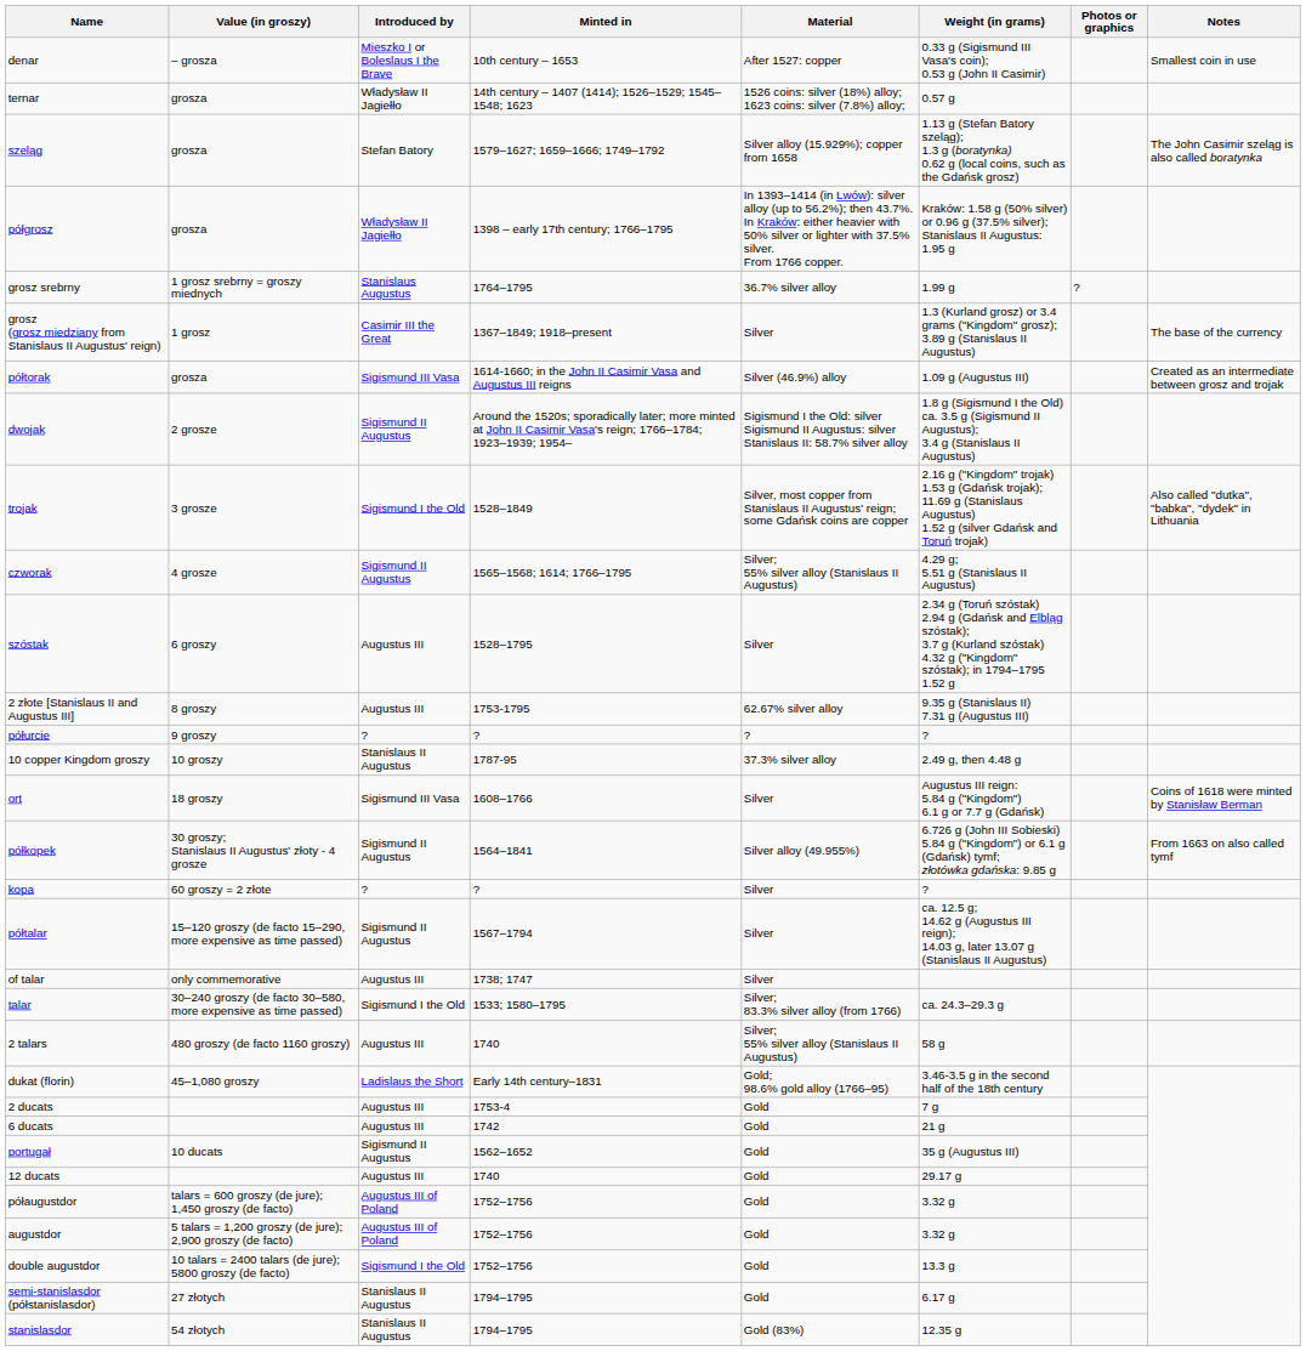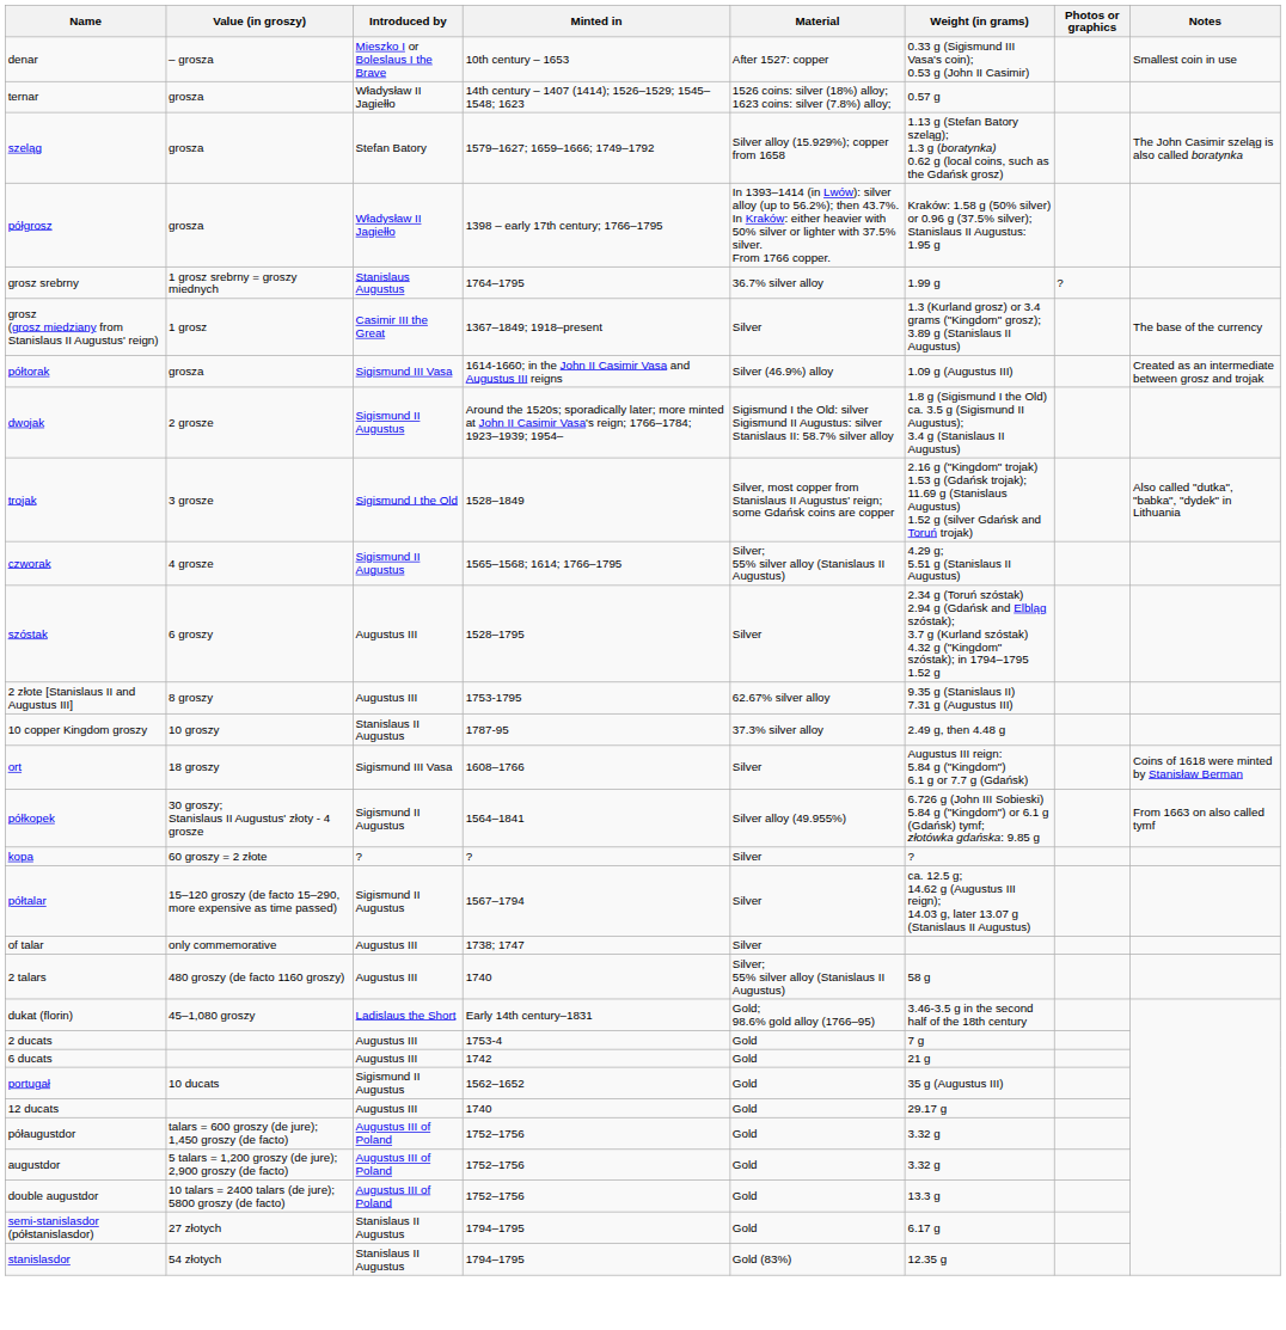 <table class="wikitable sortable" style="font-size: 90%;">
 <tr>
 <th>Name</th>
 <th>Value (in groszy)</th>
 <th>Introduced by</th>
 <th>Minted in</th>
 <th>Material</th>
 <th>Weight (in grams)</th>
 <th>Photos or graphics</th>
 <th>Notes</th>
 </tr>
 <tr>
 <td>denar</td>
 <td>– grosza</td>
 <td><a href='#'>Mieszko I</a> or <a href='#'>Boleslaus I the Brave</a></td>
 <td>10th century – 1653</td>
 <td>After 1527: copper</td>
 <td>0.33 g (Sigismund III Vasa's coin);<br>0.53 g (John II Casimir)</td>
 <td></td>
 <td>Smallest coin in use</td>
 </tr>
 <tr>
 <td>ternar</td>
 <td> grosza</td>
 <td>Władysław II Jagiełło</td>
 <td>14th century – 1407 (1414); 1526–1529; 1545–1548; 1623</td>
 <td>1526 coins: silver (18%) alloy;<br>1623 coins: silver (7.8%) alloy;</td>
 <td>0.57 g</td>
 <td></td>
 <td></td>
 </tr>
 <tr>
 <td><a href='#'>szeląg</a></td>
 <td> grosza</td>
 <td>Stefan Batory</td>
 <td>1579–1627; 1659–1666; 1749–1792</td>
 <td>Silver alloy (15.929%); copper from 1658</td>
 <td>1.13 g (Stefan Batory szeląg);<br>1.3 g (<em>boratynka)</em><br>0.62 g (local coins, such as the Gdańsk grosz)</td>
 <td></td>
 <td>The John Casimir szeląg is also called <em>boratynka</em></td>
 </tr>
 <tr>
 <td><a href='#'>półgrosz</a></td>
 <td> grosza</td>
 <td><a href='#'>Władysław II Jagiełło</a></td>
 <td>1398 – early 17th century; 1766–1795</td>
 <td>In 1393–1414 (in <a href='#'>Lwów</a>): silver alloy (up to 56.2%); then 43.7%.<br>In <a href='#'>Kraków</a>: either heavier with 50% silver or lighter with 37.5% silver.<br>From 1766 copper.</td>
 <td>Kraków: 1.58 g (50% silver) or 0.96 g (37.5% silver);<br>Stanislaus II Augustus: 1.95 g</td>
 <td> </td>
 <td></td>
 </tr>
 <tr>
 <td>grosz srebrny</td>
 <td>1 grosz srebrny =  groszy miednych</td>
 <td><a href='#'>Stanislaus Augustus</a></td>
 <td>1764–1795</td>
 <td>36.7% silver alloy</td>
 <td>1.99 g</td>
 <td>?</td>
 <td></td>
 </tr>
 <tr>
 <td>grosz<br>(<a href='#'>grosz miedziany</a> from Stanislaus II Augustus' reign)</td>
 <td>1 grosz</td>
 <td><a href='#'>Casimir III the Great</a></td>
 <td>1367–1849; 1918–present</td>
 <td>Silver</td>
 <td>1.3 (Kurland grosz) or 3.4 grams ("Kingdom" grosz);<br>3.89 g (Stanislaus II Augustus)</td>
 <td>   </td>
 <td>The base of the currency</td>
 </tr>
 <tr>
 <td><a href='#'>półtorak</a></td>
 <td> grosza</td>
 <td><a href='#'>Sigismund III Vasa</a></td>
 <td>1614-1660; in the <a href='#'>John II Casimir Vasa</a> and <a href='#'>Augustus III</a> reigns</td>
 <td>Silver (46.9%) alloy</td>
 <td>1.09 g (Augustus III)</td>
 <td></td>
 <td>Created as an intermediate between grosz and trojak</td>
 </tr>
 <tr>
 <td><a href='#'>dwojak</a></td>
 <td>2 grosze</td>
 <td><a href='#'>Sigismund II Augustus</a></td>
 <td>Around the 1520s; sporadically later; more minted at <a href='#'>John II Casimir Vasa</a>'s reign; 1766–1784; 1923–1939; 1954–</td>
 <td>Sigismund I the Old: silver<br>Sigismund II Augustus: silver<br>Stanislaus II: 58.7% silver alloy</td>
 <td>1.8 g (Sigismund I the Old)<br>ca. 3.5 g (Sigismund II Augustus);<br>3.4 g (Stanislaus II Augustus)</td>
 <td></td>
 <td></td>
 </tr>
 <tr>
 <td><a href='#'>trojak</a></td>
 <td>3 grosze</td>
 <td><a href='#'>Sigismund I the Old</a></td>
 <td>1528–1849</td>
 <td>Silver, most copper from Stanislaus II Augustus' reign;<br>some Gdańsk coins are copper</td>
 <td>2.16 g ("Kingdom" trojak)<br>1.53 g (Gdańsk trojak); 11.69 g (Stanislaus Augustus)<br>1.52 g (silver Gdańsk and <a href='#'>Toruń</a> trojak)</td>
 <td></td>
 <td>Also called "dutka", "babka", "dydek" in Lithuania</td>
 </tr>
 <tr>
 <td><a href='#'>czworak</a></td>
 <td>4 grosze</td>
 <td><a href='#'>Sigismund II Augustus</a></td>
 <td>1565–1568; 1614; 1766–1795</td>
 <td>Silver;<br>55% silver alloy (Stanislaus II Augustus)</td>
 <td>4.29 g;<br>5.51 g (Stanislaus II Augustus)</td>
 <td></td>
 <td></td>
 </tr>
 <tr>
 <td><a href='#'>szóstak</a></td>
 <td>6 groszy</td>
 <td>Augustus III</td>
 <td>1528–1795</td>
 <td>Silver</td>
 <td>2.34 g (Toruń szóstak)<br>2.94 g (Gdańsk and <a href='#'>Elbląg</a> szóstak);<br>3.7 g (Kurland szóstak)<br>4.32 g ("Kingdom" szóstak); in 1794–1795 1.52 g</td>
 <td></td>
 <td></td>
 </tr>
 <tr>
 <td>2 złote [Stanislaus II and Augustus III]</td>
 <td>8 groszy</td>
 <td>Augustus III</td>
 <td>1753-1795</td>
 <td>62.67% silver alloy</td>
 <td>9.35 g (Stanislaus II)<br>7.31 g (Augustus III)</td>
 <td></td>
 <td></td>
 </tr>
 <tr>
-<td><a href='#'>półurcie</a></td>
-<td>9 groszy</td>
-<td>?</td>
-<td>?</td>
-<td>?</td>
-<td>?</td>
-<td></td>
-<td></td>
-</tr>
-<tr>
 <td>10 copper Kingdom groszy</td>
 <td>10 groszy</td>
 <td>Stanislaus II Augustus</td>
 <td>1787-95</td>
 <td>37.3% silver alloy</td>
 <td>2.49 g, then 4.48 g</td>
 <td></td>
 <td></td>
 </tr>
 <tr>
 <td><a href='#'>ort</a></td>
 <td>18 groszy</td>
 <td>Sigismund III Vasa</td>
 <td>1608–1766</td>
 <td>Silver</td>
 <td>Augustus III reign:<br>5.84 g ("Kingdom")<br>6.1 g or 7.7 g (Gdańsk)</td>
 <td> </td>
 <td>Coins of 1618 were minted by <a href='#'>Stanisław Berman</a></td>
 </tr>
 <tr>
 <td><a href='#'>półkopek</a></td>
 <td>30 groszy;<br>Stanislaus II Augustus' złoty - 4 grosze</td>
 <td>Sigismund II Augustus</td>
 <td>1564–1841</td>
 <td>Silver alloy (49.955%)</td>
 <td>6.726 g (John III Sobieski)<br>5.84 g ("Kingdom") or 6.1 g (Gdańsk) tymf;<br><em>złotówka gdańska</em>: 9.85 g</td>
 <td></td>
 <td>From 1663 on also called tymf</td>
 </tr>
 <tr>
 <td><a href='#'>kopa</a></td>
 <td>60 groszy = 2 złote</td>
 <td>?</td>
 <td>?</td>
 <td>Silver</td>
 <td>?</td>
 <td></td>
 <td></td>
 </tr>
 <tr>
 <td><a href='#'>półtalar</a></td>
 <td>15–120 groszy (de facto 15–290, more expensive as time passed)</td>
 <td>Sigismund II Augustus</td>
 <td>1567–1794</td>
 <td>Silver</td>
 <td>ca. 12.5 g;<br>14.62 g (Augustus III reign);<br>14.03 g, later 13.07 g (Stanislaus II Augustus)</td>
 <td></td>
 <td></td>
 </tr>
 <tr>
 <td> of talar</td>
 <td>only commemorative</td>
 <td>Augustus III</td>
 <td>1738; 1747</td>
 <td>Silver</td>
 <td></td>
-<td></td>
-<td></td>
-</tr>
-<tr>
-<td><a href='#'>talar</a></td>
-<td>30–240 groszy (de facto 30–580, more expensive as time passed)</td>
-<td>Sigismund I the Old</td>
-<td>1533; 1580–1795</td>
-<td>Silver;<br>83.3% silver alloy (from 1766)</td>
-<td>ca. 24.3–29.3 g</td>
 <td></td>
 <td></td>
 </tr>
 <tr>
 <td>2 talars</td>
 <td>480 groszy (de facto 1160 groszy)</td>
 <td>Augustus III</td>
 <td>1740</td>
 <td>Silver;<br>55% silver alloy (Stanislaus II Augustus)</td>
 <td>58 g</td>
 <td></td>
 <td></td>
 </tr>
 <tr>
 <td>dukat (florin)</td>
 <td>45–1,080 groszy</td>
 <td><a href='#'>Ladislaus the Short</a></td>
 <td>Early 14th century–1831</td>
 <td>Gold;<br>98.6% gold alloy (1766–95)</td>
 <td>3.46-3.5 g in the second half of the 18th century</td>
 <td>  </td>
 </tr>
 <tr>
 <td>2 ducats</td>
 <td></td>
 <td>Augustus III</td>
 <td>1753-4</td>
 <td>Gold</td>
 <td>7 g</td>
 <td></td>
 </tr>
 <tr>
 <td>6 ducats</td>
 <td></td>
 <td>Augustus III</td>
 <td>1742</td>
 <td>Gold</td>
 <td>21 g</td>
 <td></td>
 </tr>
 <tr>
 <td><a href='#'>portugał</a></td>
 <td>10 ducats</td>
 <td>Sigismund II Augustus</td>
 <td>1562–1652</td>
 <td>Gold</td>
 <td>35 g (Augustus III)</td>
 <td> </td>
 </tr>
 <tr>
 <td>12 ducats</td>
 <td></td>
 <td>Augustus III</td>
 <td>1740</td>
 <td>Gold</td>
 <td>29.17 g</td>
 <td></td>
 </tr>
 <tr>
 <td>półaugustdor</td>
 <td> talars = 600 groszy (de jure); 1,450 groszy (de facto)</td>
 <td><a href='#'>Augustus III of Poland</a></td>
 <td>1752–1756</td>
 <td>Gold</td>
 <td>3.32 g</td>
 <td></td>
 </tr>
 <tr>
 <td>augustdor</td>
 <td>5 talars = 1,200 groszy (de jure); 2,900 groszy (de facto)</td>
 <td><a href='#'>Augustus III of Poland</a></td>
 <td>1752–1756</td>
 <td>Gold</td>
 <td>3.32 g</td>
 <td></td>
 </tr>
 <tr>
 <td>double augustdor</td>
 <td>10 talars = 2400 talars (de jure); 5800 groszy (de facto)</td>
-<td><a href='#'>Sigismund I the Old</a></td>
+<td><a href='#'>Augustus III of Poland</a></td>
 <td>1752–1756</td>
 <td>Gold</td>
 <td>13.3 g</td>
 <td></td>
 </tr>
 <tr>
 <td><a href='#'>semi-stanislasdor</a> (półstanislasdor)</td>
 <td>27 złotych</td>
 <td>Stanislaus II Augustus</td>
 <td>1794–1795</td>
 <td>Gold</td>
 <td>6.17 g</td>
 <td></td>
 </tr>
 <tr>
 <td><a href='#'>stanislasdor</a></td>
 <td>54 złotych</td>
 <td>Stanislaus II Augustus</td>
 <td>1794–1795</td>
 <td>Gold (83%)</td>
 <td>12.35 g</td>
 <td></td>
 </tr>
 </table>
